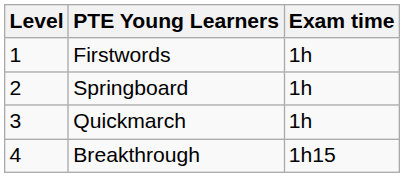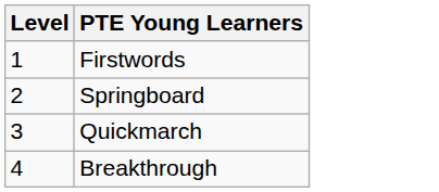 <table class="wikitable">
 <tr>
 <th>Level</th>
 <th>PTE Young Learners</th>
-<th>Exam time</th>
 </tr>
 <tr>
 <td>1</td>
 <td>Firstwords</td>
-<td>1h</td>
 </tr>
 <tr>
 <td>2</td>
 <td>Springboard</td>
-<td>1h</td>
 </tr>
 <tr>
 <td>3</td>
 <td>Quickmarch</td>
-<td>1h</td>
 </tr>
 <tr>
 <td>4</td>
 <td>Breakthrough</td>
-<td>1h15</td>
 </tr>
 </table>
